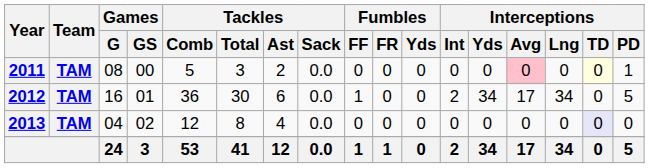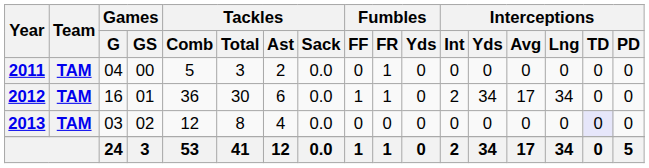 <table class=wikitable style="text-align:center;">
 <tr>
 <th rowspan="2">Year</th>
 <th rowspan="2">Team</th>
 <th colspan="2">Games</th>
 <th colspan="4">Tackles</th>
 <th colspan="3">Fumbles</th>
 <th colspan="6">Interceptions</th>
 </tr>
 <tr>
 <th>G</th>
 <th>GS</th>
 <th>Comb</th>
 <th>Total</th>
 <th>Ast</th>
 <th>Sack</th>
 <th>FF</th>
 <th>FR</th>
 <th>Yds</th>
 <th>Int</th>
 <th>Yds</th>
 <th>Avg</th>
 <th>Lng</th>
 <th>TD</th>
 <th>PD</th>
 </tr>
 <tr>
 <th><a href='#'>2011</a></th>
 <th><a href='#'>TAM</a></th>
-<td>08</td>
+<td>04</td>
 <td>00</td>
 <td>5</td>
 <td>3</td>
 <td>2</td>
 <td>0.0</td>
 <td>0</td>
+<td>1</td>
 <td>0</td>
 <td>0</td>
 <td>0</td>
 <td>0</td>
-<td style="background: pink;">0</td>
 <td>0</td>
-<td style="background: lightyellow;">0</td>
-<td>1</td>
+<td>0</td>
+<td>0</td>
 </tr>
 <tr>
 <th><a href='#'>2012</a></th>
 <th><a href='#'>TAM</a></th>
 <td>16</td>
 <td>01</td>
 <td>36</td>
 <td>30</td>
 <td>6</td>
 <td>0.0</td>
 <td>1</td>
-<td>0</td>
+<td>1</td>
 <td>0</td>
 <td>2</td>
 <td>34</td>
 <td>17</td>
 <td>34</td>
 <td>0</td>
-<td>5</td>
+<td>0</td>
 </tr>
 <tr>
 <th><a href='#'>2013</a></th>
 <th><a href='#'>TAM</a></th>
-<td>04</td>
+<td>03</td>
 <td>02</td>
 <td>12</td>
 <td>8</td>
 <td>4</td>
 <td>0.0</td>
 <td>0</td>
 <td>0</td>
 <td>0</td>
 <td>0</td>
 <td>0</td>
 <td>0</td>
 <td>0</td>
 <td style="background: lavender;">0</td>
 <td>0</td>
 </tr>
 <tr>
 </tr>
 <tr class="sortbottom">
 <th colspan=2></th>
 <th>24</th>
 <th>3</th>
 <th>53</th>
 <th>41</th>
 <th>12</th>
 <th>0.0</th>
 <th>1</th>
 <th>1</th>
 <th>0</th>
 <th>2</th>
 <th>34</th>
 <th>17</th>
 <th>34</th>
 <th>0</th>
 <th>5</th>
 </tr>
 </table>
